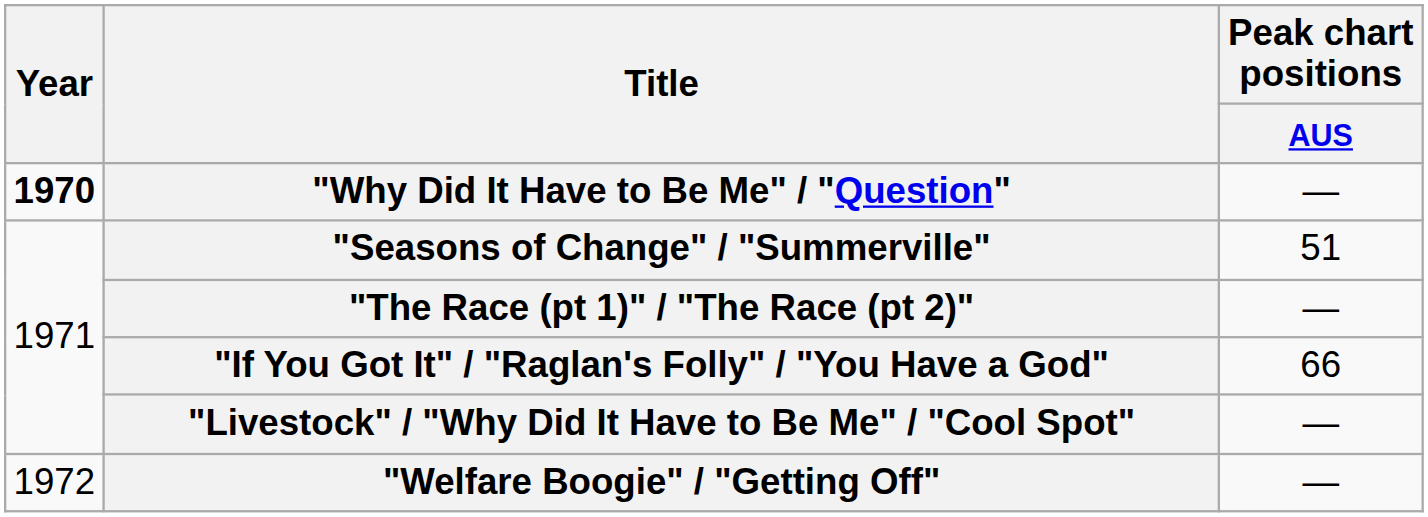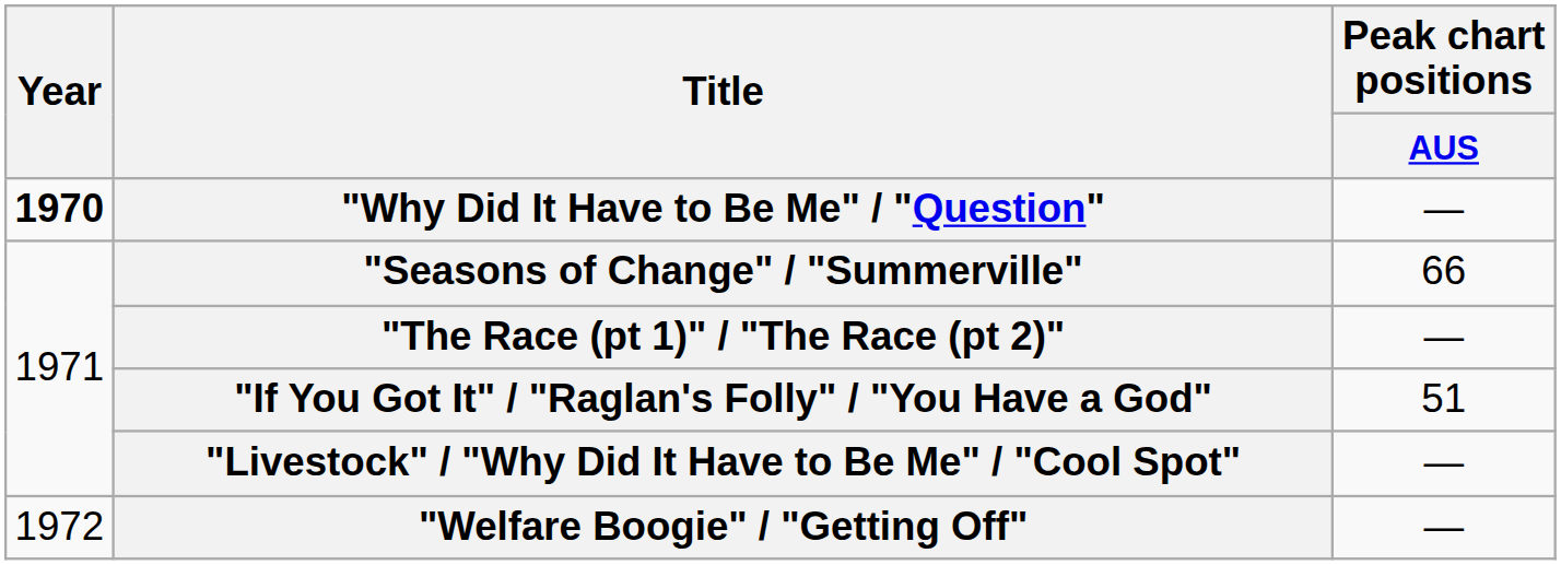 <table class="wikitable plainrowheaders" style="text-align:center;" border="1">
 <tr>
 <th scope="col" rowspan="2">Year</th>
 <th scope="col" rowspan="2" style="width:30em;">Title</th>
 <th scope="col" colspan="1">Peak chart<br>positions</th>
 </tr>
 <tr>
 <th scope="col" style="text-align:center;"><small><a href='#'>AUS</a></small><br></th>
 </tr>
 <tr>
 <td><strong>1970</strong></td>
 <th scope="row">"Why Did It Have to Be Me" / "<a href='#'>Question</a>"</th>
 <td>—</td>
 </tr>
 <tr>
 <td rowspan="4">1971</td>
 <th scope="row">"Seasons of Change" / "Summerville"</th>
-<td>51</td>
+<td>66</td>
 </tr>
 <tr>
 <th scope="row">"The Race (pt 1)" / "The Race (pt 2)"</th>
 <td>—</td>
 </tr>
 <tr>
 <th scope="row">"If You Got It" / "Raglan's Folly" / "You Have a God"</th>
-<td>66</td>
+<td>51</td>
 </tr>
 <tr>
 <th scope="row">"Livestock" / "Why Did It Have to Be Me" / "Cool Spot"</th>
 <td>—</td>
 </tr>
 <tr>
 <td>1972</td>
 <th scope="row">"Welfare Boogie" / "Getting Off"</th>
 <td>—</td>
 </tr>
 </table>
